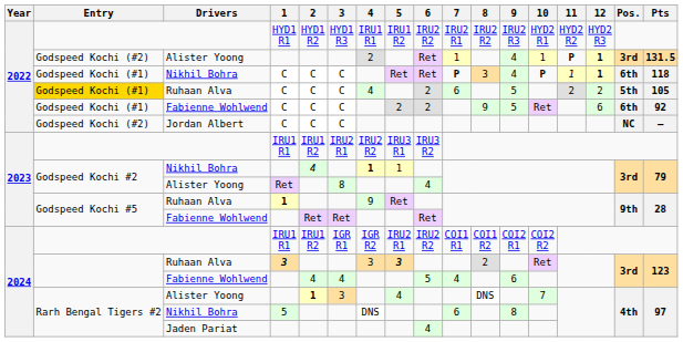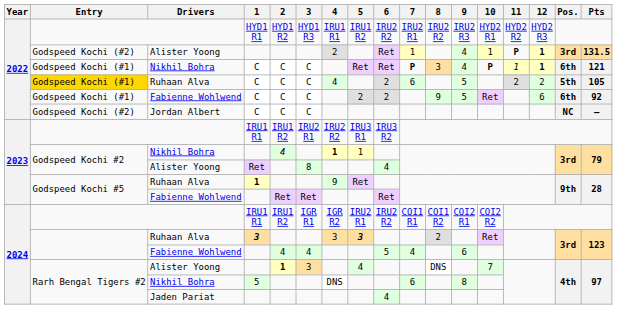 <table class="wikitable" style="text-align:center; font-size:85%;">
 <tr>
 <th>Year</th>
 <th>Entry</th>
 <th>Drivers</th>
 <th>1</th>
 <th>2</th>
 <th>3</th>
 <th>4</th>
 <th>5</th>
 <th>6</th>
 <th>7</th>
 <th>8</th>
 <th>9</th>
 <th>10</th>
 <th>11</th>
 <th>12</th>
 <th>Pos.</th>
 <th>Pts</th>
 </tr>
 <tr>
 <th rowspan=6><a href='#'>2022</a></th>
 <td colspan=2></td>
 <td><a href='#'>HYD1<br>R1</a></td>
 <td><a href='#'>HYD1<br>R2</a></td>
 <td><a href='#'>HYD1<br>R3</a></td>
 <td><a href='#'>IRU1<br>R1</a></td>
 <td><a href='#'>IRU1<br>R2</a></td>
 <td><a href='#'>IRU2<br>R2</a></td>
 <td><a href='#'>IRU2<br>R1</a></td>
 <td><a href='#'>IRU2<br>R2</a></td>
 <td><a href='#'>IRU2<br>R3</a></td>
 <td><a href='#'>HYD2<br>R1</a></td>
 <td><a href='#'>HYD2<br>R2</a></td>
 <td><a href='#'>HYD2<br>R3</a></td>
 <td colspan=2></td>
 </tr>
 <tr>
 <td align=left>Godspeed Kochi (#2)</td>
 <td align="left"> Alister Yoong</td>
 <td></td>
 <td></td>
 <td></td>
 <td style="background:#dfdfdf;">2</td>
 <td></td>
 <td style="background:#efcfff;">Ret</td>
 <td style="background:#ffffbf;">1</td>
 <td></td>
 <td style="background:#dfffdf;">4</td>
 <td style="background:#ffffbf;">1</td>
 <td><strong>P</strong></td>
 <td style="background:#ffffbf;"><strong>1</strong></td>
 <th style="background:#ffdf9f;">3rd</th>
 <th style="background:#ffdf9f;">131.5</th>
 </tr>
 <tr>
 <td align=left>Godspeed Kochi (#1)</td>
 <td align="left"> <a href='#'>Nikhil Bohra</a></td>
 <td style="background:#ffffff;">C</td>
 <td style="background:#ffffff;">C</td>
 <td style="background:#ffffff;">C</td>
 <td></td>
 <td style="background:#efcfff;">Ret</td>
 <td style="background:#efcfff;">Ret</td>
 <td><strong>P</strong></td>
 <td style="background:#ffdf9f;">3</td>
 <td style="background:#dfffdf;">4</td>
 <td><strong>P</strong></td>
 <td style="background:#ffffbf;"><em>1</em></td>
 <td style="background:#ffffbf;"><strong>1</strong></td>
 <th>6th</th>
-<th>118</th>
+<th>121</th>
 </tr>
 <tr>
 <td align=left style="background: gold;">Godspeed Kochi (#1)</td>
 <td align="left"> Ruhaan Alva</td>
 <td style="background:#ffffff;">C</td>
 <td style="background:#ffffff;">C</td>
 <td style="background:#ffffff;">C</td>
 <td style="background:#dfffdf;">4</td>
 <td></td>
 <td style="background:#dfdfdf;">2</td>
 <td style="background:#dfffdf;">6</td>
 <td></td>
 <td style="background:#dfffdf;">5</td>
 <td></td>
 <td style="background:#dfdfdf;">2</td>
 <td style="background:#dfffdf;">2</td>
 <th>5th</th>
 <th>105</th>
 </tr>
 <tr>
 <td align=left>Godspeed Kochi (#1)</td>
 <td align="left"> <a href='#'>Fabienne Wohlwend</a></td>
 <td style="background:#ffffff;">C</td>
 <td style="background:#ffffff;">C</td>
 <td style="background:#ffffff;">C</td>
 <td></td>
 <td style="background:#dfdfdf;">2</td>
 <td style="background:#dfdfdf;">2</td>
 <td></td>
 <td style="background:#dfffdf;">9</td>
 <td style="background:#dfffdf;">5</td>
 <td style="background:#efcfff;">Ret</td>
 <td></td>
 <td style="background:#dfffdf;">6</td>
 <th>6th</th>
 <th>92</th>
 </tr>
 <tr>
 <td align=left>Godspeed Kochi (#2)</td>
 <td align="left"> Jordan Albert</td>
 <td style="background:#ffffff;">C</td>
 <td style="background:#ffffff;">C</td>
 <td style="background:#ffffff;">C</td>
 <td></td>
 <td></td>
 <td></td>
 <td></td>
 <td></td>
 <td></td>
 <td></td>
 <td></td>
 <td></td>
 <th>NC</th>
 <th>—</th>
 </tr>
 <tr>
 <th rowspan=5><a href='#'>2023</a></th>
 <td colspan=2></td>
 <td><a href='#'>IRU1<br>R1</a></td>
 <td><a href='#'>IRU1<br>R2</a></td>
 <td><a href='#'>IRU2<br>R1</a></td>
 <td><a href='#'>IRU2<br>R2</a></td>
 <td><a href='#'>IRU3<br>R1</a></td>
 <td><a href='#'>IRU3<br>R2</a></td>
 <td colspan=8></td>
 </tr>
 <tr>
 <td rowspan="2" align="left">Godspeed Kochi #2</td>
 <td align="left"> <a href='#'>Nikhil Bohra</a></td>
 <td></td>
 <td style="background:#dfffdf;"><em>4</em></td>
 <td></td>
 <td style="background:#ffffbf;"><strong>1</strong></td>
 <td style="background:#ffffbf;">1</td>
 <td></td>
 <td colspan=6 rowspan=2></td>
 <th rowspan="2" style="background:#ffdf9f;">3rd</th>
 <th rowspan="2" style="background:#ffdf9f;">79</th>
 </tr>
 <tr>
 <td align="left"> Alister Yoong</td>
 <td style="background:#efcfff;">Ret</td>
 <td></td>
 <td style="background:#dfffdf;">8</td>
 <td></td>
 <td></td>
 <td style="background:#dfffdf;">4</td>
 </tr>
 <tr>
 <td rowspan="2" align="left">Godspeed Kochi #5</td>
 <td align="left"> Ruhaan Alva</td>
 <td style="background:#ffffbf;"><strong>1</strong></td>
 <td></td>
 <td></td>
 <td style="background:#dfffdf;">9</td>
 <td style="background:#efcfff;">Ret</td>
 <td></td>
 <td colspan=6 rowspan=2></td>
 <th rowspan="2">9th</th>
 <th rowspan="2">28</th>
 </tr>
 <tr>
 <td align="left"> <a href='#'>Fabienne Wohlwend</a></td>
 <td></td>
 <td style="background:#efcfff;">Ret</td>
 <td style="background:#efcfff;">Ret</td>
 <td></td>
 <td></td>
 <td style="background:#efcfff;">Ret</td>
 </tr>
 <tr>
 <th rowspan=6><a href='#'>2024</a></th>
 <td colspan=2></td>
 <td><a href='#'>IRU1<br>R1</a></td>
 <td><a href='#'>IRU1<br>R2</a></td>
 <td><a href='#'>IGR<br>R1</a></td>
 <td><a href='#'>IGR<br>R2</a></td>
 <td><a href='#'>IRU2<br>R1</a></td>
 <td><a href='#'>IRU2<br>R2</a></td>
 <td><a href='#'>COI1<br>R1</a></td>
 <td><a href='#'>COI1<br>R2</a></td>
 <td><a href='#'>COI2<br>R1</a></td>
 <td><a href='#'>COI2<br>R2</a></td>
 <td colspan=4></td>
 </tr>
 <tr>
 <td rowspan=2 align=left></td>
 <td align=left> Ruhaan Alva</td>
 <td style="background:#ffdf9f;"><strong><em>3</em></strong></td>
 <td></td>
 <td></td>
 <td style="background:#ffdf9f;">3</td>
 <td style="background:#ffdf9f;"><strong><em>3</em></strong></td>
 <td></td>
 <td></td>
 <td style="background:#dfdfdf;">2</td>
 <td></td>
 <td style="background:#efcfff;">Ret</td>
 <td rowspan=2 colspan=2></td>
 <th rowspan=2 style="background:#ffdf9f;">3rd</th>
 <th rowspan=2 style="background:#ffdf9f;">123</th>
 </tr>
 <tr>
 <td align=left nowrap> <a href='#'>Fabienne Wohlwend</a></td>
 <td></td>
 <td style="background:#dfffdf;">4</td>
 <td style="background:#dfffdf;">4</td>
 <td></td>
 <td></td>
 <td style="background:#dfffdf;">5</td>
 <td style="background:#dfffdf;">4</td>
 <td></td>
 <td style="background:#dfffdf;">6</td>
 <td></td>
 </tr>
 <tr>
 <td rowspan="3" align="left">Rarh Bengal Tigers #2</td>
 <td align=left> Alister Yoong</td>
 <td></td>
 <td style="background:#ffffbf;"><strong>1</strong></td>
 <td style="background:#ffdf9f;">3</td>
 <td></td>
 <td style="background:#dfffdf;">4</td>
 <td></td>
 <td></td>
 <td style="background:#ffffff;">DNS</td>
 <td></td>
 <td style="background:#dfffdf;">7</td>
 <td rowspan=3 colspan=2></td>
 <th rowspan="3">4th</th>
 <th rowspan="3">97</th>
 </tr>
 <tr>
 <td align=left> <a href='#'>Nikhil Bohra</a></td>
 <td style="background:#dfffdf;">5</td>
 <td></td>
 <td></td>
 <td style="background:#ffffff;">DNS</td>
 <td></td>
 <td></td>
 <td style="background:#dfffdf;">6</td>
 <td></td>
 <td style="background:#dfffdf;">8</td>
 <td></td>
 </tr>
 <tr>
 <td align=left> Jaden Pariat</td>
 <td></td>
 <td></td>
 <td></td>
 <td></td>
 <td></td>
 <td style="background:#dfffdf;">4</td>
 <td></td>
 <td></td>
 <td></td>
 <td></td>
 </tr>
 </table>
